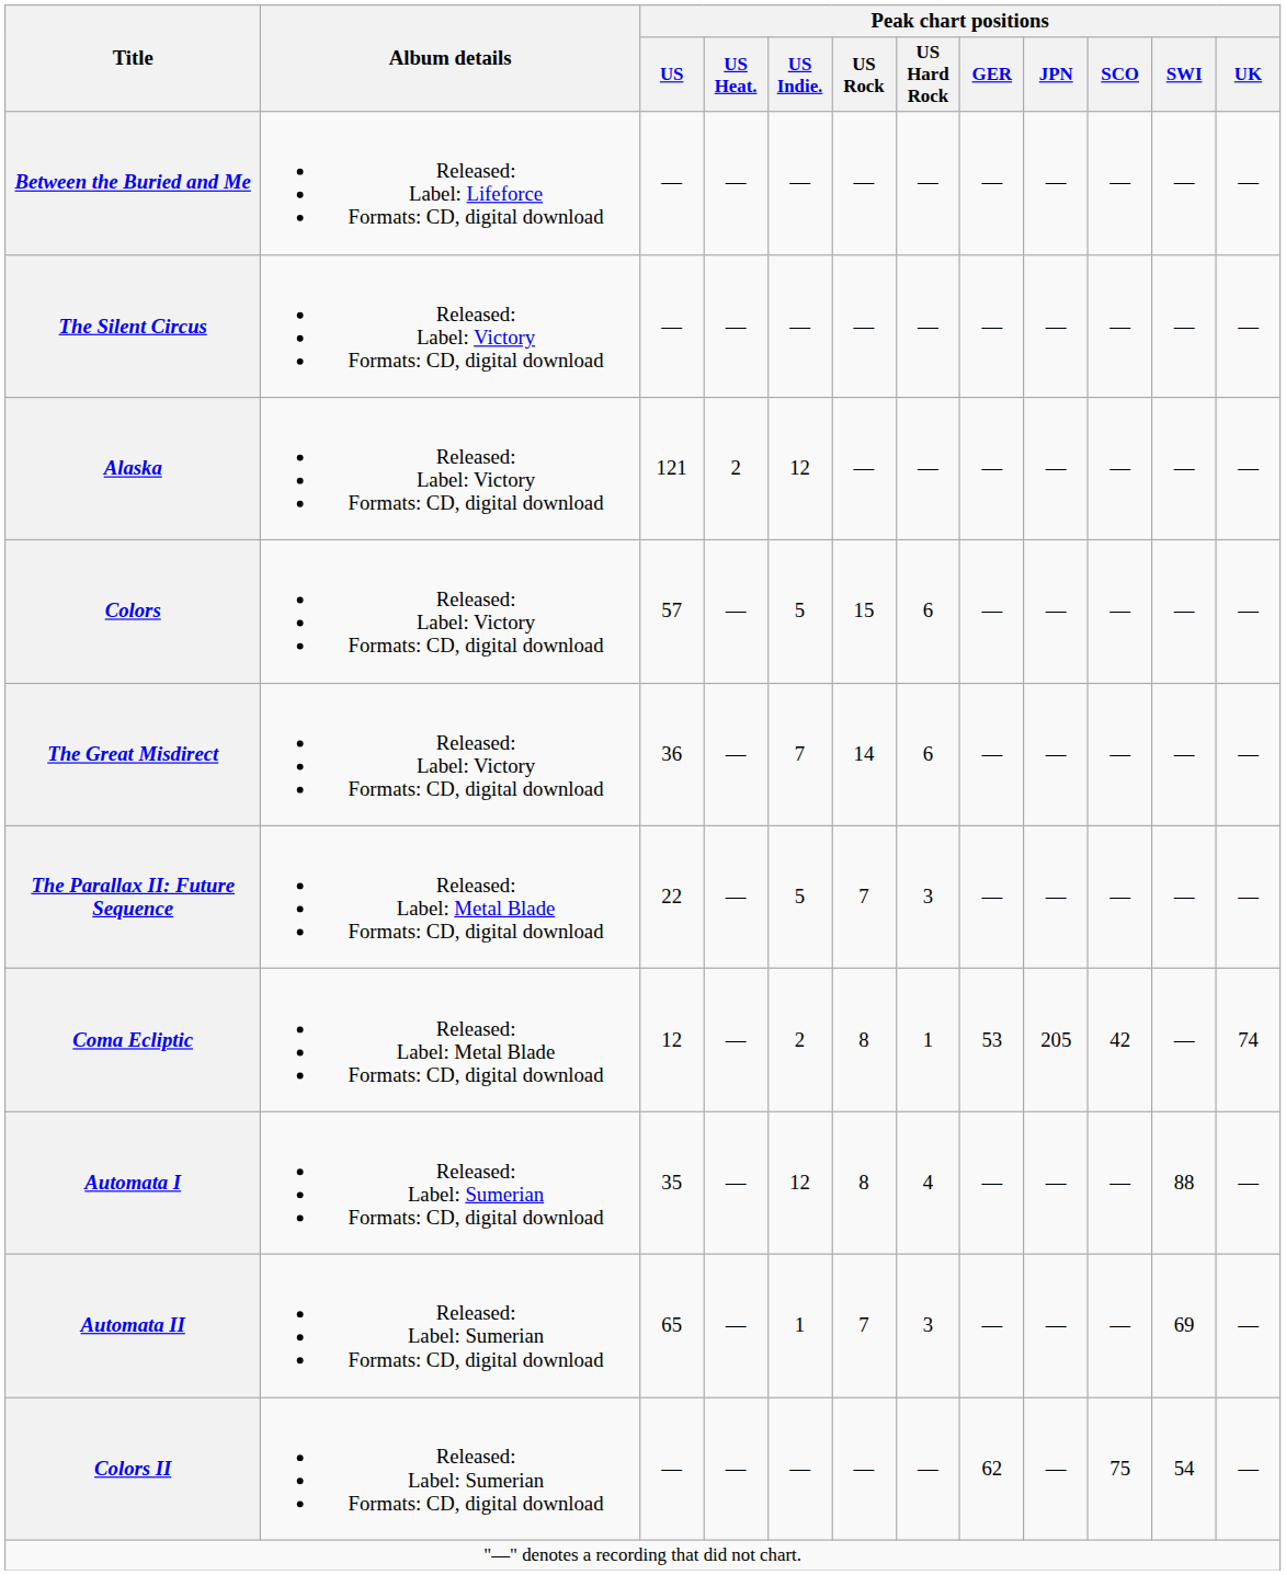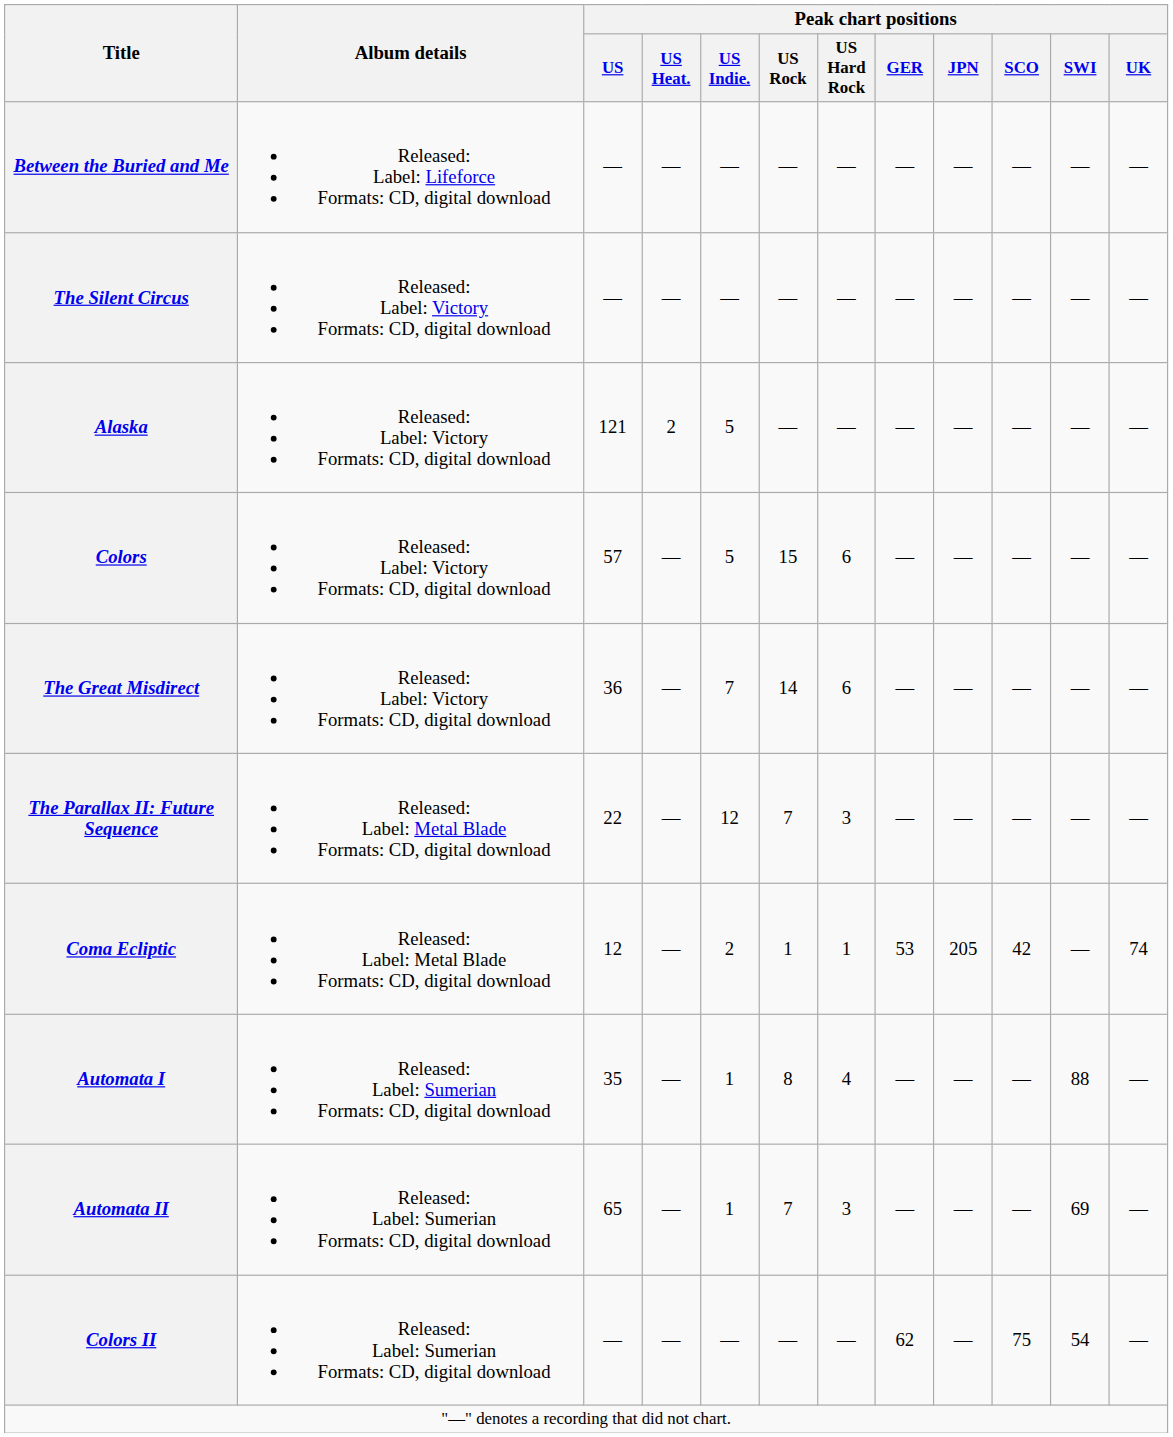 <table class="wikitable plainrowheaders" style="text-align:center;">
 <tr>
 <th scope="col" rowspan="2" style="width:12em;">Title</th>
 <th scope="col" rowspan="2" style="width:18em;">Album details</th>
 <th scope="col" colspan="10">Peak chart positions</th>
 </tr>
 <tr>
 <th scope="col" style="width:3em;font-size:90%;"><a href='#'>US</a><br></th>
 <th scope="col" style="width:3em;font-size:90%;"><a href='#'>US<br>Heat.</a><br></th>
 <th scope="col" style="width:3em;font-size:90%;"><a href='#'>US<br>Indie.</a><br></th>
 <th scope="col" style="width:3em;font-size:90%;">US<br>Rock<br></th>
 <th scope="col" style="width:3em;font-size:90%;">US<br>Hard Rock<br></th>
 <th scope="col" style="width:3em;font-size:90%;"><a href='#'>GER</a><br></th>
 <th scope="col" style="width:3em;font-size:90%;"><a href='#'>JPN</a><br></th>
 <th scope="col" style="width:3em;font-size:90%;"><a href='#'>SCO</a><br></th>
 <th scope="col" style="width:3em;font-size:90%;"><a href='#'>SWI</a><br></th>
 <th scope="col" style="width:3em;font-size:90%;"><a href='#'>UK</a><br></th>
 </tr>
 <tr>
 <th scope="row"><em><a href='#'>Between the Buried and Me</a></em></th>
 <td><br><ul><li>Released: </li><li>Label: <a href='#'>Lifeforce</a></li><li>Formats: CD, digital download</li></ul></td>
 <td>—</td>
 <td>—</td>
 <td>—</td>
 <td>—</td>
 <td>—</td>
 <td>—</td>
 <td>—</td>
 <td>—</td>
 <td>—</td>
 <td>—</td>
 </tr>
 <tr>
 <th scope="row"><em><a href='#'>The Silent Circus</a></em> </th>
 <td><br><ul><li>Released: </li><li>Label: <a href='#'>Victory</a></li><li>Formats: CD, digital download</li></ul></td>
 <td>—</td>
 <td>—</td>
 <td>—</td>
 <td>—</td>
 <td>—</td>
 <td>—</td>
 <td>—</td>
 <td>—</td>
 <td>—</td>
 <td>—</td>
 </tr>
 <tr>
 <th scope="row"><em><a href='#'>Alaska</a></em> </th>
 <td><br><ul><li>Released: </li><li>Label: Victory</li><li>Formats: CD, digital download</li></ul></td>
 <td>121</td>
 <td>2</td>
-<td>12</td>
+<td>5</td>
 <td>—</td>
 <td>—</td>
 <td>—</td>
 <td>—</td>
 <td>—</td>
 <td>—</td>
 <td>—</td>
 </tr>
 <tr>
 <th scope="row"><em><a href='#'>Colors</a></em></th>
 <td><br><ul><li>Released: </li><li>Label: Victory</li><li>Formats: CD, digital download</li></ul></td>
 <td>57</td>
 <td>—</td>
 <td>5</td>
 <td>15</td>
 <td>6</td>
 <td>—</td>
 <td>—</td>
 <td>—</td>
 <td>—</td>
 <td>—</td>
 </tr>
 <tr>
 <th scope="row"><em><a href='#'>The Great Misdirect</a></em></th>
 <td><br><ul><li>Released: </li><li>Label: Victory</li><li>Formats: CD, digital download</li></ul></td>
 <td>36</td>
 <td>—</td>
 <td>7</td>
 <td>14</td>
 <td>6</td>
 <td>—</td>
 <td>—</td>
 <td>—</td>
 <td>—</td>
 <td>—</td>
 </tr>
 <tr>
 <th scope="row"><em><a href='#'>The Parallax II: Future Sequence</a></em></th>
 <td><br><ul><li>Released: </li><li>Label: <a href='#'>Metal Blade</a></li><li>Formats: CD, digital download</li></ul></td>
 <td>22</td>
 <td>—</td>
-<td>5</td>
+<td>12</td>
 <td>7</td>
 <td>3</td>
 <td>—</td>
 <td>—</td>
 <td>—</td>
 <td>—</td>
 <td>—</td>
 </tr>
 <tr>
 <th scope="row"><em><a href='#'>Coma Ecliptic</a></em></th>
 <td><br><ul><li>Released: </li><li>Label: Metal Blade</li><li>Formats: CD, digital download</li></ul></td>
 <td>12</td>
 <td>—</td>
 <td>2</td>
-<td>8</td>
+<td>1</td>
 <td>1</td>
 <td>53</td>
 <td>205</td>
 <td>42</td>
 <td>—</td>
 <td>74</td>
 </tr>
 <tr>
 <th scope="row"><em><a href='#'>Automata I</a></em></th>
 <td><br><ul><li>Released: </li><li>Label: <a href='#'>Sumerian</a></li><li>Formats: CD, digital download</li></ul></td>
 <td>35</td>
 <td>—</td>
-<td>12</td>
+<td>1</td>
 <td>8</td>
 <td>4</td>
 <td>—</td>
 <td>—</td>
 <td>—</td>
 <td>88</td>
 <td>—</td>
 </tr>
 <tr>
 <th scope="row"><em><a href='#'>Automata II</a></em></th>
 <td><br><ul><li>Released: </li><li>Label: Sumerian</li><li>Formats: CD, digital download</li></ul></td>
 <td>65</td>
 <td>—</td>
 <td>1</td>
 <td>7</td>
 <td>3</td>
 <td>—</td>
 <td>—</td>
 <td>—</td>
 <td>69</td>
 <td>—</td>
 </tr>
 <tr>
 <th scope="row"><em><a href='#'>Colors II</a></em></th>
 <td><br><ul><li>Released: </li><li>Label: Sumerian</li><li>Formats: CD, digital download</li></ul></td>
 <td>—</td>
 <td>—</td>
 <td>—</td>
 <td>—</td>
 <td>—</td>
 <td>62</td>
 <td>—</td>
 <td>75</td>
 <td>54</td>
 <td>—</td>
 </tr>
 <tr>
 <td colspan="15" style="font-size:90%">"—" denotes a recording that did not chart.</td>
 </tr>
 </table>
